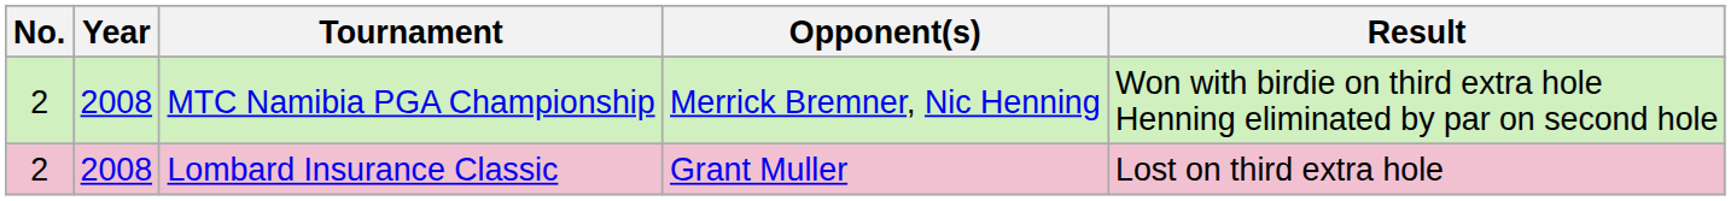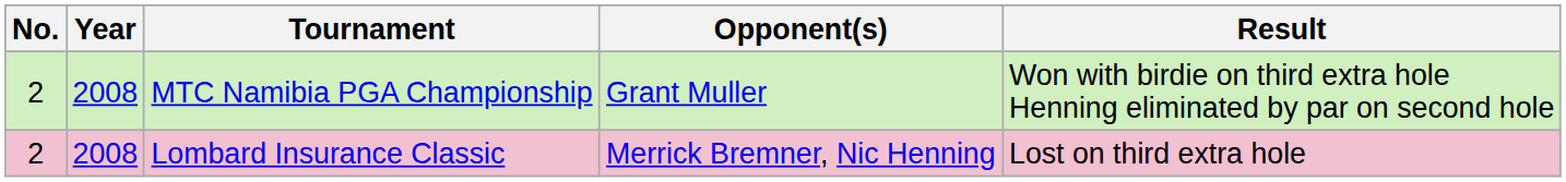 <table class="wikitable" style="font-size:95%;">
 <tr>
 <th>No.</th>
 <th>Year</th>
 <th>Tournament</th>
 <th>Opponent(s)</th>
 <th>Result</th>
 </tr>
 <tr style="background:#D0F0C0;">
 <td align=center>2</td>
 <td><a href='#'>2008</a></td>
 <td><a href='#'>MTC Namibia PGA Championship</a></td>
-<td> <a href='#'>Merrick Bremner</a>,  <a href='#'>Nic Henning</a></td>
+<td> <a href='#'>Grant Muller</a></td>
 <td>Won with birdie on third extra hole<br>Henning eliminated by par on second hole</td>
 </tr>
 <tr style="background:#F2C1D1;">
 <td align=center>2</td>
 <td><a href='#'>2008</a></td>
 <td><a href='#'>Lombard Insurance Classic</a></td>
-<td> <a href='#'>Grant Muller</a></td>
+<td> <a href='#'>Merrick Bremner</a>,  <a href='#'>Nic Henning</a></td>
 <td>Lost on third extra hole</td>
 </tr>
 </table>
